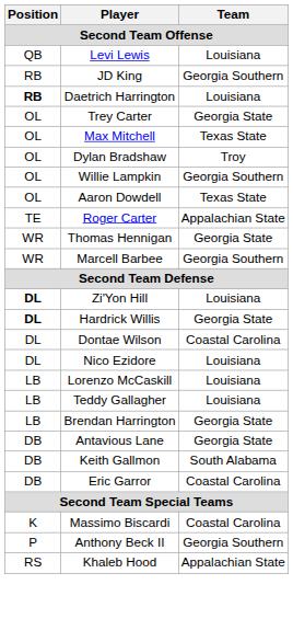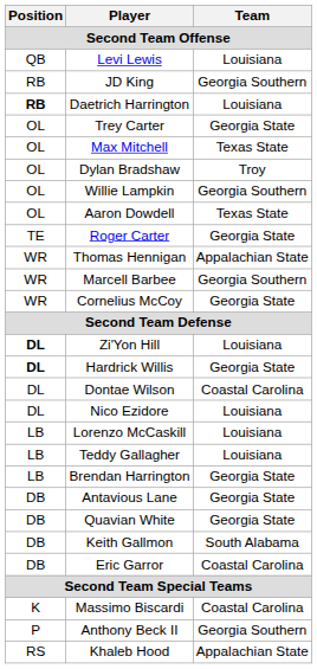 <table class="wikitable" border="0" style="text-align:center">
 <tr>
 <th>Position</th>
 <th>Player</th>
 <th>Team</th>
 </tr>
 <tr>
 <td colspan="3" style="text-align:center; background:#ddd;"><strong>Second Team Offense </strong></td>
 </tr>
 <tr>
 <td style="background:white">QB</td>
 <td style="background:white"><a href='#'>Levi Lewis</a></td>
 <td style="background:white">Louisiana</td>
 </tr>
 <tr>
 <td style="background:white">RB</td>
 <td style="background:white">JD King</td>
 <td style="background:white">Georgia Southern</td>
 </tr>
 <tr>
 <td style="background:white"><strong>RB</strong></td>
 <td style="background:white">Daetrich Harrington</td>
 <td style="background:white">Louisiana</td>
 </tr>
 <tr>
 <td style="background:white">OL</td>
 <td style="background:white">Trey Carter</td>
 <td style="background:white">Georgia State</td>
 </tr>
 <tr>
 <td style="background:white">OL</td>
 <td style="background:white"><a href='#'>Max Mitchell</a></td>
 <td style="background:white">Texas State</td>
 </tr>
 <tr>
 <td style="background:white">OL</td>
 <td style="background:white">Dylan Bradshaw</td>
 <td style="background:white">Troy</td>
 </tr>
 <tr>
 <td style="background:white">OL</td>
 <td style="background:white">Willie Lampkin</td>
 <td style="background:white">Georgia Southern</td>
 </tr>
 <tr>
 <td style="background:white">OL</td>
 <td style="background:white">Aaron Dowdell</td>
 <td style="background:white">Texas State</td>
 </tr>
 <tr>
 <td style="background:white">TE</td>
 <td style="background:white"><a href='#'>Roger Carter</a></td>
-<td style="background:white">Appalachian State</td>
+<td style="background:white">Georgia State</td>
 </tr>
 <tr>
 <td style="background:white">WR</td>
 <td style="background:white">Thomas Hennigan</td>
-<td style="background:white">Georgia State</td>
+<td style="background:white">Appalachian State</td>
 </tr>
 <tr>
 <td style="background:white">WR</td>
 <td style="background:white">Marcell Barbee</td>
 <td style="background:white">Georgia Southern</td>
+</tr>
+<tr>
+<td style="background:white">WR</td>
+<td style="background:white">Cornelius McCoy</td>
+<td style="background:white">Georgia State</td>
 </tr>
 <tr>
 <td colspan="3" style="text-align:center; background:#ddd;"><strong>Second Team Defense </strong></td>
 </tr>
 <tr>
 <td style="background:white"><strong>DL</strong></td>
 <td style="background:white">Zi'Yon Hill</td>
 <td style="background:white">Louisiana</td>
 </tr>
 <tr>
 <td style="background:white"><strong>DL</strong></td>
 <td style="background:white">Hardrick Willis</td>
 <td style="background:white">Georgia State</td>
 </tr>
 <tr>
 <td style="background:white">DL</td>
 <td style="background:white">Dontae Wilson</td>
 <td style="background:white">Coastal Carolina</td>
 </tr>
 <tr>
 <td style="background:white">DL</td>
 <td style="background:white">Nico Ezidore</td>
 <td style="background:white">Louisiana</td>
 </tr>
 <tr>
 <td style="background:white">LB</td>
 <td style="background:white">Lorenzo McCaskill</td>
 <td style="background:white">Louisiana</td>
 </tr>
 <tr>
 <td style="background:white">LB</td>
 <td style="background:white">Teddy Gallagher</td>
 <td style="background:white">Louisiana</td>
 </tr>
 <tr>
 <td style="background:white">LB</td>
 <td style="background:white">Brendan Harrington</td>
 <td style="background:white">Georgia State</td>
 </tr>
 <tr>
 <td style="background:white">DB</td>
 <td style="background:white">Antavious Lane</td>
 <td style="background:white">Georgia State</td>
 </tr>
 <tr>
 <td style="background:white">DB</td>
+<td style="background:white">Quavian White</td>
+<td style="background:white">Georgia State</td>
+</tr>
+<tr>
+<td style="background:white">DB</td>
 <td style="background:white">Keith Gallmon</td>
 <td style="background:white">South Alabama</td>
 </tr>
 <tr>
 <td style="background:white">DB</td>
 <td style="background:white">Eric Garror</td>
 <td style="background:white">Coastal Carolina</td>
 </tr>
 <tr>
 <td colspan="3" style="text-align:center; background:#ddd;"><strong>Second Team Special Teams </strong></td>
 </tr>
 <tr>
 <td style="background:white">K</td>
 <td style="background:white">Massimo Biscardi</td>
 <td style="background:white">Coastal Carolina</td>
 </tr>
 <tr>
 <td style="background:white">P</td>
 <td style="background:white">Anthony Beck II</td>
 <td style="background:white">Georgia Southern</td>
 </tr>
 <tr>
 <td style="background:white">RS</td>
 <td style="background:white">Khaleb Hood</td>
 <td style="background:white">Appalachian State</td>
 </tr>
 </table>
